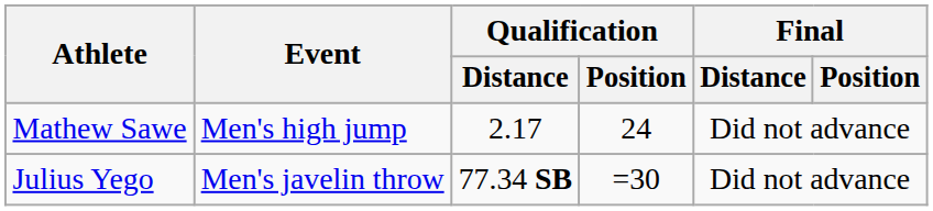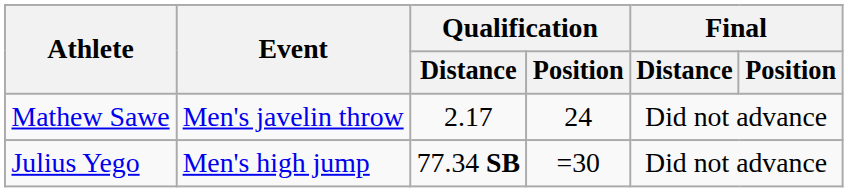 <table class=wikitable style="font-size:90%">
 <tr>
 <th rowspan="2">Athlete</th>
 <th rowspan="2">Event</th>
 <th colspan="2">Qualification</th>
 <th colspan="2">Final</th>
 </tr>
 <tr style="font-size:95%">
 <th>Distance</th>
 <th>Position</th>
 <th>Distance</th>
 <th>Position</th>
 </tr>
 <tr align=center>
 <td align=left><a href='#'>Mathew Sawe</a></td>
-<td align=left><a href='#'>Men's high jump</a></td>
+<td align=left><a href='#'>Men's javelin throw</a></td>
 <td>2.17</td>
 <td>24</td>
 <td colspan=2>Did not advance</td>
 </tr>
 <tr align=center>
 <td align=left><a href='#'>Julius Yego</a></td>
-<td align=left><a href='#'>Men's javelin throw</a></td>
+<td align=left><a href='#'>Men's high jump</a></td>
 <td>77.34 <strong>SB</strong></td>
 <td>=30</td>
 <td colspan=2>Did not advance</td>
 </tr>
 </table>
